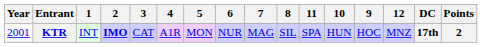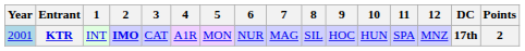 <table class="wikitable" style="text-align:center; font-size:90%">
 <tr>
 <th>Year</th>
 <th>Entrant</th>
 <th>1</th>
 <th>2</th>
 <th>3</th>
 <th>4</th>
 <th>5</th>
 <th>6</th>
 <th>7</th>
 <th>8</th>
+<th>9</th>
+<th>10</th>
 <th>11</th>
-<th>10</th>
-<th>9</th>
 <th>12</th>
 <th>DC</th>
 <th>Points</th>
 </tr>
 <tr>
-<td><a href='#'>2001</a></td>
+<td style="background: lightblue;"><a href='#'>2001</a></td>
 <th><a href='#'>KTR</a></th>
 <td style="background:#DFFFDF;"><a href='#'>INT</a><br></td>
 <td style="background:#CFCFFF;"><strong><a href='#'>IMO</a><br></strong></td>
 <td style="background:#CFCFFF;"><a href='#'>CAT</a><br></td>
 <td style="background:#EFCFFF;"><a href='#'>A1R</a><br></td>
 <td style="background:#EFCFFF;"><a href='#'>MON</a><br></td>
 <td style="background:#CFCFFF;"><a href='#'>NUR</a><br></td>
 <td style="background:#CFCFFF;"><a href='#'>MAG</a><br></td>
 <td style="background:#CFCFFF;"><a href='#'>SIL</a><br></td>
+<td style="background:#CFCFFF;"><a href='#'>HOC</a><br></td>
+<td style="background:#CFCFFF;"><a href='#'>HUN</a><br></td>
 <td style="background:#CFCFFF;"><a href='#'>SPA</a><br></td>
-<td style="background:#CFCFFF;"><a href='#'>HUN</a><br></td>
-<td style="background:#CFCFFF;"><a href='#'>HOC</a><br></td>
 <td style="background:#CFCFFF;"><a href='#'>MNZ</a><br></td>
 <th>17th</th>
 <th>2</th>
 </tr>
 </table>
